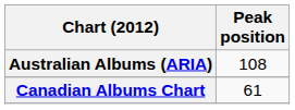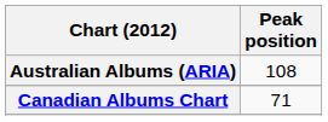 <table class="wikitable sortable plainrowheaders">
 <tr>
 <th scope="col">Chart (2012)</th>
 <th scope="col">Peak<br>position</th>
 </tr>
 <tr>
 <th scope="row">Australian Albums (<a href='#'>ARIA</a>)</th>
 <td align="center">108</td>
 </tr>
 <tr>
 </tr>
 <tr>
 </tr>
 <tr>
 </tr>
 <tr>
 <th scope="row"><a href='#'>Canadian Albums Chart</a></th>
-<td style="text-align:center;">61</td>
+<td style="text-align:center;">71</td>
 </tr>
 <tr>
 </tr>
 <tr>
 </tr>
 <tr>
 </tr>
 <tr>
 </tr>
 <tr>
 </tr>
 <tr>
 </tr>
 <tr>
 </tr>
 <tr>
 </tr>
 <tr>
 </tr>
 <tr>
 </tr>
 <tr>
 </tr>
 <tr>
 </tr>
 <tr>
 </tr>
 <tr>
 </tr>
 <tr>
 </tr>
 <tr>
 </tr>
 </table>
